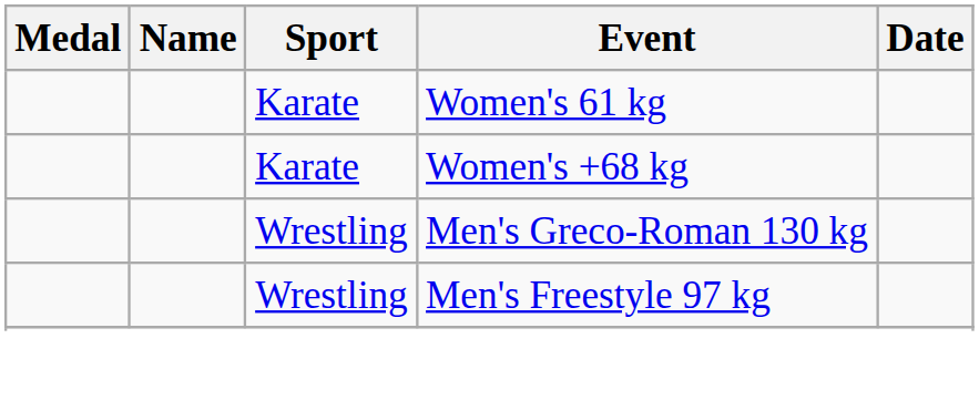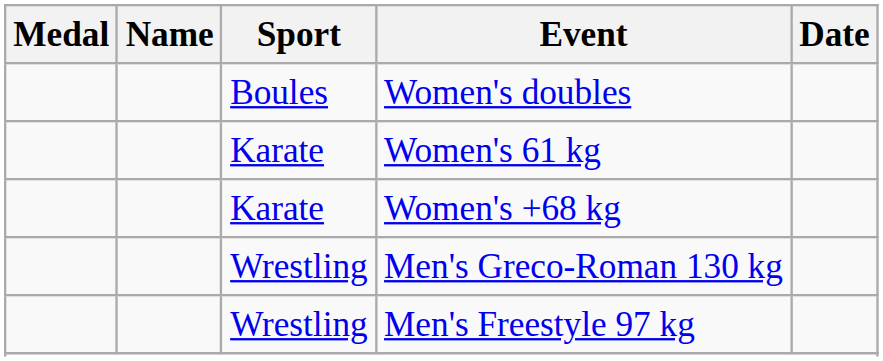 <table class="wikitable sortable" style="font-size:95%">
 <tr>
 <th>Medal</th>
 <th>Name</th>
 <th>Sport</th>
 <th>Event</th>
 <th>Date</th>
+</tr>
+<tr>
+<td></td>
+<td><br></td>
+<td><a href='#'>Boules</a></td>
+<td><a href='#'>Women's doubles</a></td>
+<td></td>
 </tr>
 <tr>
 <td></td>
 <td></td>
 <td><a href='#'>Karate</a></td>
 <td><a href='#'>Women's 61 kg</a></td>
 <td></td>
 </tr>
 <tr>
 <td></td>
 <td></td>
 <td><a href='#'>Karate</a></td>
 <td><a href='#'>Women's +68 kg</a></td>
 <td></td>
 </tr>
 <tr>
 <td></td>
 <td></td>
 <td><a href='#'>Wrestling</a></td>
 <td><a href='#'>Men's Greco-Roman 130 kg</a></td>
 <td></td>
 </tr>
 <tr>
 <td></td>
 <td></td>
 <td><a href='#'>Wrestling</a></td>
 <td><a href='#'>Men's Freestyle 97 kg</a></td>
 <td></td>
 </tr>
 <tr>
 </tr>
 <tr>
 </tr>
 </table>
